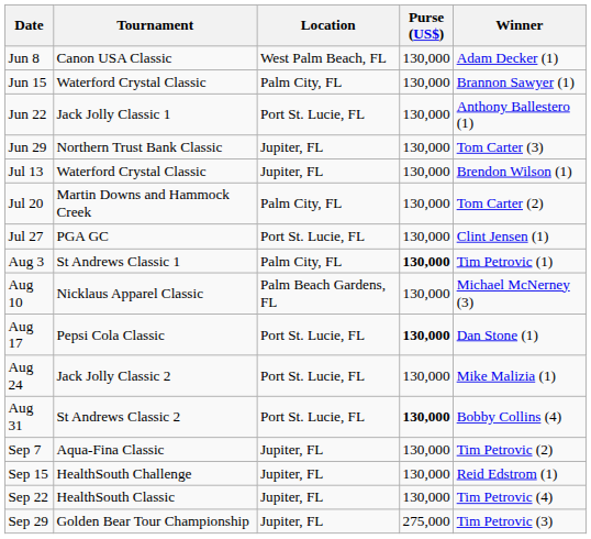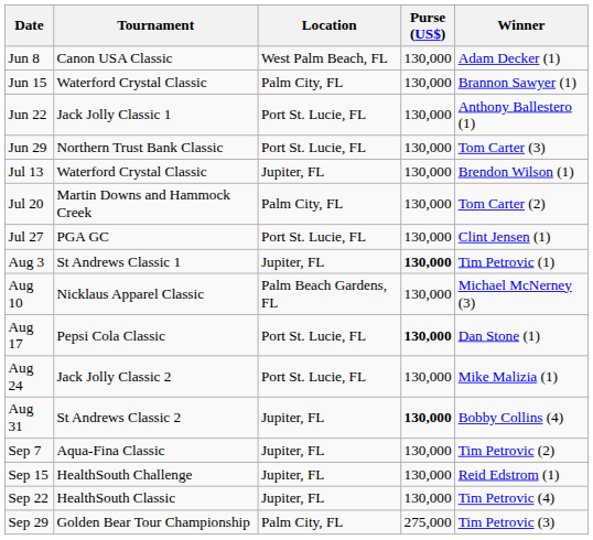 <table class="wikitable" style="font-size:95%">
 <tr>
 <th>Date</th>
 <th>Tournament</th>
 <th>Location</th>
 <th>Purse<br>(<a href='#'>US$</a>)</th>
 <th>Winner</th>
 </tr>
 <tr>
 <td>Jun 8</td>
 <td>Canon USA Classic</td>
 <td>West Palm Beach, FL</td>
 <td align=right>130,000</td>
 <td> <a href='#'>Adam Decker</a> (1)</td>
 </tr>
 <tr>
 <td>Jun 15</td>
 <td>Waterford Crystal Classic</td>
 <td>Palm City, FL</td>
 <td align=right>130,000</td>
 <td> <a href='#'>Brannon Sawyer</a> (1)</td>
 </tr>
 <tr>
 <td>Jun 22</td>
 <td>Jack Jolly Classic 1</td>
 <td>Port St. Lucie, FL</td>
 <td align=right>130,000</td>
 <td> <a href='#'>Anthony Ballestero</a> (1)</td>
 </tr>
 <tr>
 <td>Jun 29</td>
 <td>Northern Trust Bank Classic</td>
-<td>Jupiter, FL</td>
+<td>Port St. Lucie, FL</td>
 <td align=right>130,000</td>
 <td> <a href='#'>Tom Carter</a> (3)</td>
 </tr>
 <tr>
 <td>Jul 13</td>
 <td>Waterford Crystal Classic</td>
 <td>Jupiter, FL</td>
 <td align=right>130,000</td>
 <td> <a href='#'>Brendon Wilson</a> (1)</td>
 </tr>
 <tr>
 <td>Jul 20</td>
 <td>Martin Downs and Hammock Creek</td>
 <td>Palm City, FL</td>
 <td align=right>130,000</td>
 <td> <a href='#'>Tom Carter</a> (2)</td>
 </tr>
 <tr>
 <td>Jul 27</td>
 <td>PGA GC</td>
 <td>Port St. Lucie, FL</td>
 <td align=right>130,000</td>
 <td> <a href='#'>Clint Jensen</a> (1)</td>
 </tr>
 <tr>
 <td>Aug 3</td>
 <td>St Andrews Classic 1</td>
-<td>Palm City, FL</td>
+<td>Jupiter, FL</td>
 <td align=right><strong>130,000</strong></td>
 <td> <a href='#'>Tim Petrovic</a> (1)</td>
 </tr>
 <tr>
 <td>Aug 10</td>
 <td>Nicklaus Apparel Classic</td>
 <td>Palm Beach Gardens, FL</td>
 <td align=right>130,000</td>
 <td> <a href='#'>Michael McNerney</a> (3)</td>
 </tr>
 <tr>
 <td>Aug 17</td>
 <td>Pepsi Cola Classic</td>
 <td>Port St. Lucie, FL</td>
 <td align=right><strong>130,000</strong></td>
 <td> <a href='#'>Dan Stone</a> (1)</td>
 </tr>
 <tr>
 <td>Aug 24</td>
 <td>Jack Jolly Classic 2</td>
 <td>Port St. Lucie, FL</td>
 <td align=right>130,000</td>
 <td> <a href='#'>Mike Malizia</a> (1)</td>
 </tr>
 <tr>
 <td>Aug 31</td>
 <td>St Andrews Classic 2</td>
-<td>Port St. Lucie, FL</td>
+<td>Jupiter, FL</td>
 <td align=right><strong>130,000</strong></td>
 <td> <a href='#'>Bobby Collins</a> (4)</td>
 </tr>
 <tr>
 <td>Sep 7</td>
 <td>Aqua-Fina Classic</td>
 <td>Jupiter, FL</td>
 <td align=right>130,000</td>
 <td> <a href='#'>Tim Petrovic</a> (2)</td>
 </tr>
 <tr>
 <td>Sep 15</td>
 <td>HealthSouth Challenge</td>
 <td>Jupiter, FL</td>
 <td align=right>130,000</td>
 <td> <a href='#'>Reid Edstrom</a> (1)</td>
 </tr>
 <tr>
 <td>Sep 22</td>
 <td>HealthSouth Classic</td>
 <td>Jupiter, FL</td>
 <td align=right>130,000</td>
 <td> <a href='#'>Tim Petrovic</a> (4)</td>
 </tr>
 <tr>
 <td>Sep 29</td>
 <td>Golden Bear Tour Championship</td>
-<td>Jupiter, FL</td>
+<td>Palm City, FL</td>
 <td align=right>275,000</td>
 <td> <a href='#'>Tim Petrovic</a> (3)</td>
 </tr>
 </table>
